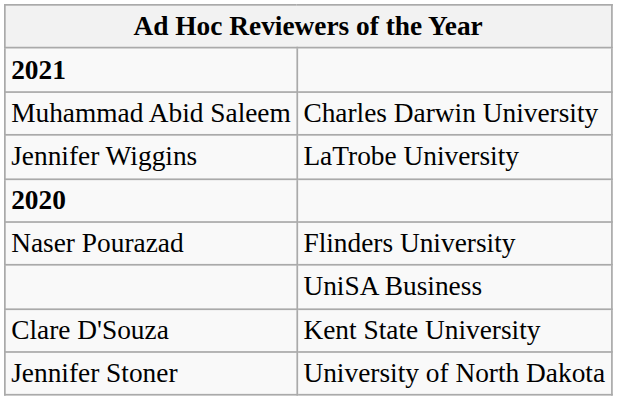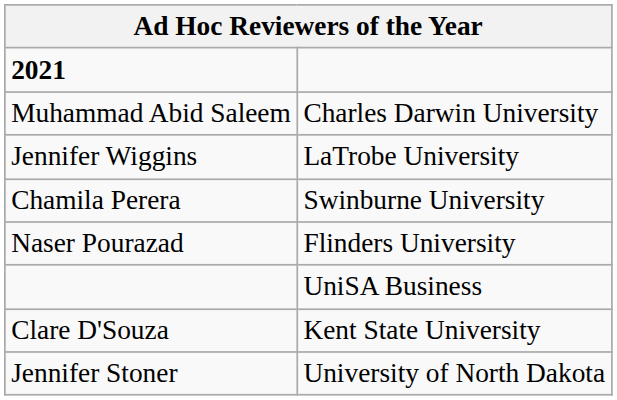 <table class="wikitable">
 <tr>
 <th colspan="2">Ad Hoc Reviewers of the Year</th>
 </tr>
 <tr>
 <td><strong>2021</strong></td>
 <td></td>
 </tr>
 <tr>
 <td>Muhammad Abid Saleem</td>
 <td>Charles Darwin University</td>
 </tr>
 <tr>
 <td>Jennifer Wiggins</td>
 <td>LaTrobe University</td>
 </tr>
 <tr>
-<td><strong>2020</strong></td>
-<td></td>
+<td>Chamila Perera</td>
+<td>Swinburne University</td>
 </tr>
 <tr>
 <td>Naser Pourazad</td>
 <td>Flinders University</td>
 </tr>
 <tr>
 <td></td>
 <td>UniSA Business</td>
 </tr>
 <tr>
 <td>Clare D'Souza</td>
 <td>Kent State University</td>
 </tr>
 <tr>
 <td>Jennifer Stoner</td>
 <td>University of North Dakota</td>
 </tr>
 </table>
